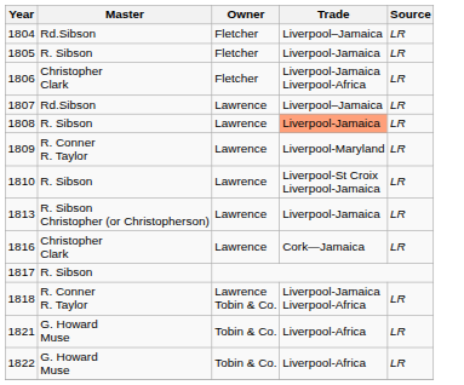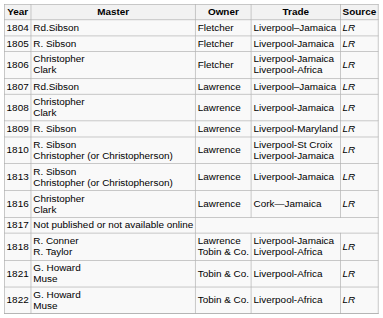 <table class=" wikitable">
 <tr>
 <th>Year</th>
 <th>Master</th>
 <th>Owner</th>
 <th>Trade</th>
 <th>Source</th>
 </tr>
 <tr>
 <td>1804</td>
 <td>Rd.Sibson</td>
 <td>Fletcher</td>
 <td>Liverpool–Jamaica</td>
 <td><em>LR</em></td>
 </tr>
 <tr>
 <td>1805</td>
 <td>R. Sibson</td>
 <td>Fletcher</td>
 <td>Liverpool-Jamaica</td>
 <td><em>LR</em></td>
 </tr>
 <tr>
 <td>1806</td>
 <td>Christopher<br>Clark</td>
 <td>Fletcher</td>
 <td>Liverpool-Jamaica<br>Liverpool-Africa</td>
 <td><em>LR</em></td>
 </tr>
 <tr>
 <td>1807</td>
 <td>Rd.Sibson</td>
 <td>Lawrence</td>
 <td>Liverpool–Jamaica</td>
 <td><em>LR</em></td>
 </tr>
 <tr>
 <td>1808</td>
-<td>R. Sibson</td>
+<td>Christopher<br>Clark</td>
 <td>Lawrence</td>
-<td style="background: lightsalmon;">Liverpool-Jamaica</td>
+<td>Liverpool-Jamaica</td>
 <td><em>LR</em></td>
 </tr>
 <tr>
 <td>1809</td>
-<td>R. Conner<br>R. Taylor</td>
+<td>R. Sibson</td>
 <td>Lawrence</td>
 <td>Liverpool-Maryland</td>
 <td><em>LR</em></td>
 </tr>
 <tr>
 <td>1810</td>
-<td>R. Sibson</td>
+<td>R. Sibson<br>Christopher (or Christopherson)</td>
 <td>Lawrence</td>
 <td>Liverpool-St Croix<br>Liverpool-Jamaica</td>
 <td><em>LR</em></td>
 </tr>
 <tr>
 <td>1813</td>
 <td>R. Sibson<br>Christopher (or Christopherson)</td>
 <td>Lawrence</td>
 <td>Liverpool-Jamaica</td>
 <td><em>LR</em></td>
 </tr>
 <tr>
 <td>1816</td>
 <td>Christopher<br>Clark</td>
 <td>Lawrence</td>
 <td>Cork—Jamaica</td>
 <td><em>LR</em></td>
 </tr>
 <tr>
 <td>1817</td>
-<td>R. Sibson</td>
+<td>Not published or not available online</td>
 </tr>
 <tr>
 <td>1818</td>
 <td>R. Conner<br>R. Taylor</td>
 <td>Lawrence<br>Tobin & Co.</td>
 <td>Liverpool-Jamaica<br>Liverpool-Africa</td>
 <td><em>LR</em></td>
 </tr>
 <tr>
 <td>1821</td>
 <td>G. Howard<br>Muse</td>
 <td>Tobin & Co.</td>
 <td>Liverpool-Africa</td>
 <td><em>LR</em></td>
 </tr>
 <tr>
 <td>1822</td>
 <td>G. Howard<br>Muse</td>
 <td>Tobin & Co.</td>
 <td>Liverpool-Africa</td>
 <td><em>LR</em></td>
 </tr>
 <tr>
 </tr>
 </table>
